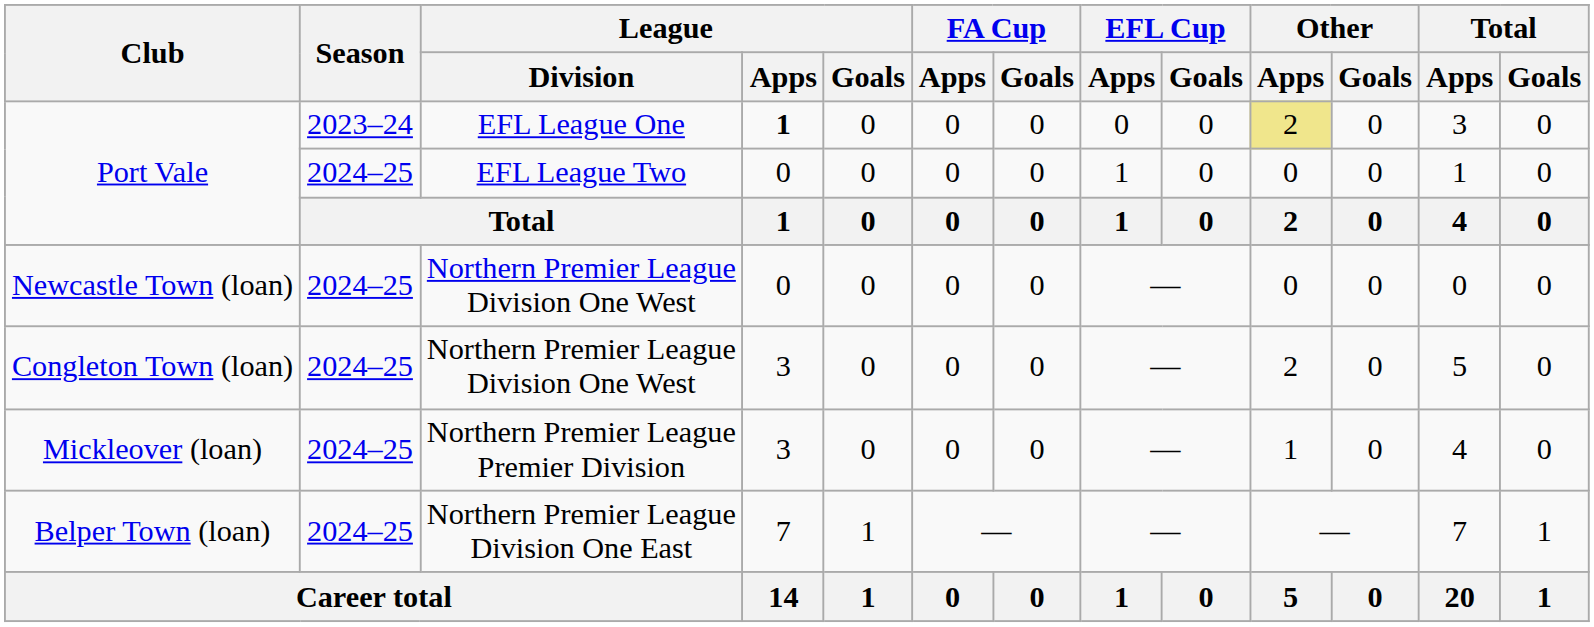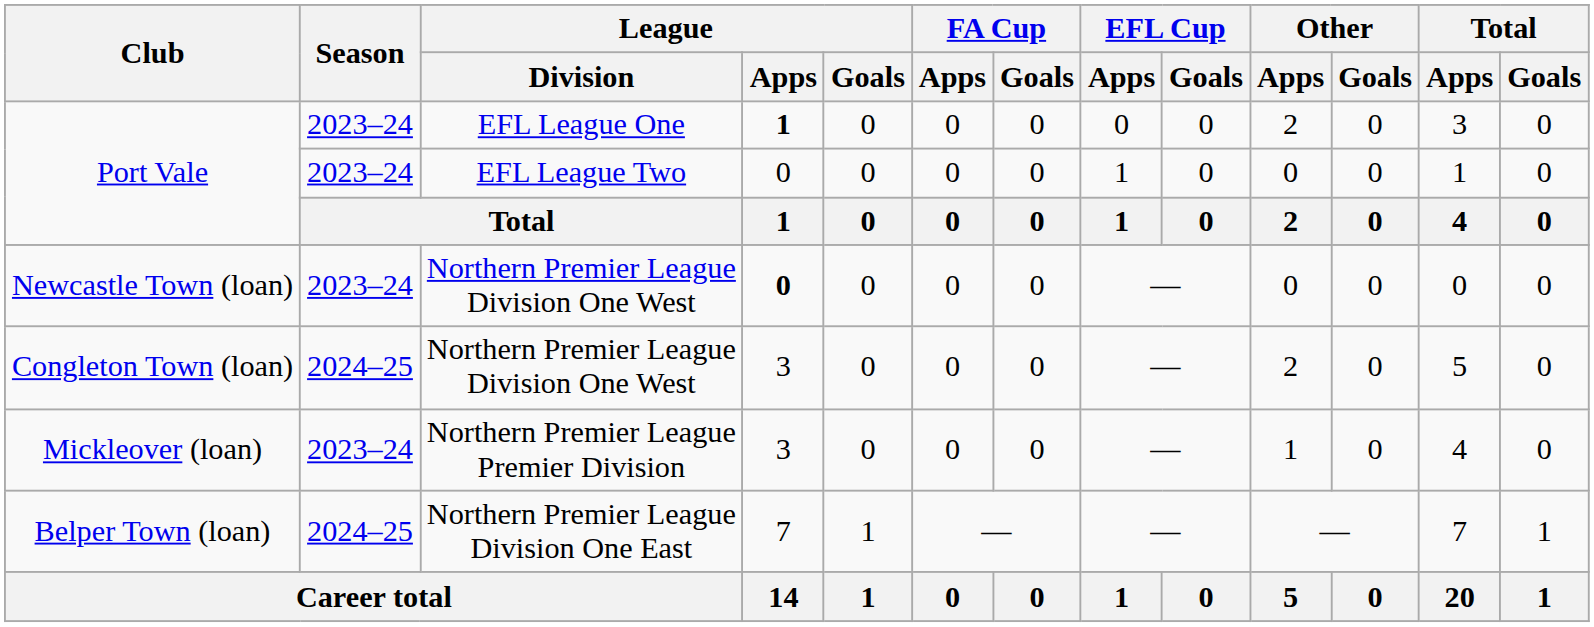 <table class="wikitable" style="text-align:center;">
 <tr>
 <th rowspan="2">Club</th>
 <th rowspan="2">Season</th>
 <th colspan="3">League</th>
 <th colspan="2"><a href='#'>FA Cup</a></th>
 <th colspan="2"><a href='#'>EFL Cup</a></th>
 <th colspan="2">Other</th>
 <th colspan="2">Total</th>
 </tr>
 <tr>
 <th>Division</th>
 <th>Apps</th>
 <th>Goals</th>
 <th>Apps</th>
 <th>Goals</th>
 <th>Apps</th>
 <th>Goals</th>
 <th>Apps</th>
 <th>Goals</th>
 <th>Apps</th>
 <th>Goals</th>
 </tr>
 <tr>
 <td rowspan=3><a href='#'>Port Vale</a></td>
 <td><a href='#'>2023–24</a></td>
 <td><a href='#'>EFL League One</a></td>
 <td><strong>1</strong></td>
 <td>0</td>
 <td>0</td>
 <td>0</td>
 <td>0</td>
 <td>0</td>
-<td style="background: khaki;">2</td>
+<td>2</td>
 <td>0</td>
 <td>3</td>
 <td>0</td>
 </tr>
 <tr>
-<td><a href='#'>2024–25</a></td>
+<td><a href='#'>2023–24</a></td>
 <td><a href='#'>EFL League Two</a></td>
 <td>0</td>
 <td>0</td>
 <td>0</td>
 <td>0</td>
 <td>1</td>
 <td>0</td>
 <td>0</td>
 <td>0</td>
 <td>1</td>
 <td>0</td>
 </tr>
 <tr>
 <th colspan="2">Total</th>
 <th>1</th>
 <th>0</th>
 <th>0</th>
 <th>0</th>
 <th>1</th>
 <th>0</th>
 <th>2</th>
 <th>0</th>
 <th>4</th>
 <th>0</th>
 </tr>
 <tr>
 <td><a href='#'>Newcastle Town</a> (loan)</td>
-<td><a href='#'>2024–25</a></td>
+<td><a href='#'>2023–24</a></td>
 <td><a href='#'>Northern Premier League</a><br>Division One West</td>
-<td>0</td>
+<td><strong>0</strong></td>
 <td>0</td>
 <td>0</td>
 <td>0</td>
 <td colspan=2>—</td>
 <td>0</td>
 <td>0</td>
 <td>0</td>
 <td>0</td>
 </tr>
 <tr>
 <td><a href='#'>Congleton Town</a> (loan)</td>
 <td><a href='#'>2024–25</a></td>
 <td>Northern Premier League<br>Division One West</td>
 <td>3</td>
 <td>0</td>
 <td>0</td>
 <td>0</td>
 <td colspan=2>—</td>
 <td>2</td>
 <td>0</td>
 <td>5</td>
 <td>0</td>
 </tr>
 <tr>
 <td><a href='#'>Mickleover</a> (loan)</td>
-<td><a href='#'>2024–25</a></td>
+<td><a href='#'>2023–24</a></td>
 <td>Northern Premier League<br>Premier Division</td>
 <td>3</td>
 <td>0</td>
 <td>0</td>
 <td>0</td>
 <td colspan=2>—</td>
 <td>1</td>
 <td>0</td>
 <td>4</td>
 <td>0</td>
 </tr>
 <tr>
 <td><a href='#'>Belper Town</a> (loan)</td>
 <td><a href='#'>2024–25</a></td>
 <td>Northern Premier League<br>Division One East</td>
 <td>7</td>
 <td>1</td>
 <td colspan=2>—</td>
 <td colspan=2>—</td>
 <td colspan=2>—</td>
 <td>7</td>
 <td>1</td>
 </tr>
 <tr>
 <th colspan="3">Career total</th>
 <th>14</th>
 <th>1</th>
 <th>0</th>
 <th>0</th>
 <th>1</th>
 <th>0</th>
 <th>5</th>
 <th>0</th>
 <th>20</th>
 <th>1</th>
 </tr>
 </table>
